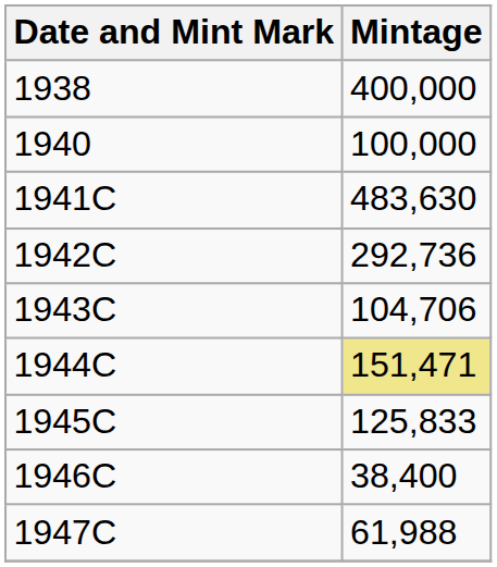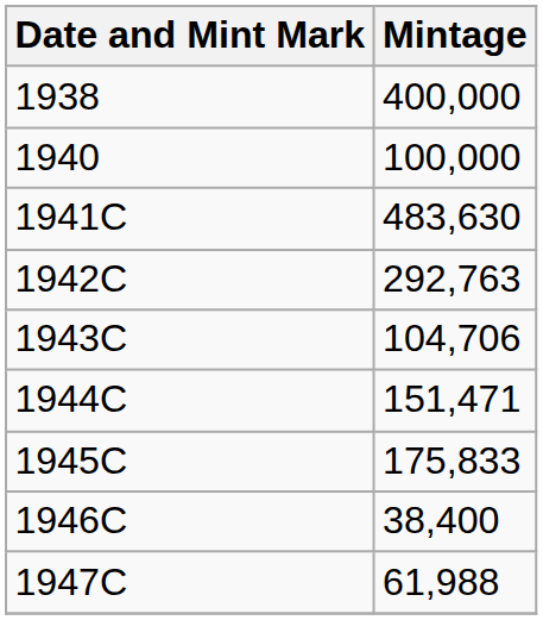 <table class="wikitable">
 <tr>
 <th>Date and Mint Mark</th>
 <th>Mintage</th>
 </tr>
 <tr>
 <td>1938</td>
 <td>400,000</td>
 </tr>
 <tr>
 <td>1940</td>
 <td>100,000</td>
 </tr>
 <tr>
 <td>1941C</td>
 <td>483,630</td>
 </tr>
 <tr>
 <td>1942C</td>
-<td>292,736</td>
+<td>292,763</td>
 </tr>
 <tr>
 <td>1943C</td>
 <td>104,706</td>
 </tr>
 <tr>
 <td>1944C</td>
-<td style="background: khaki;">151,471</td>
+<td>151,471</td>
 </tr>
 <tr>
 <td>1945C</td>
-<td>125,833</td>
+<td>175,833</td>
 </tr>
 <tr>
 <td>1946C</td>
 <td>38,400</td>
 </tr>
 <tr>
 <td>1947C</td>
 <td>61,988</td>
 </tr>
 <tr>
 </tr>
 </table>
